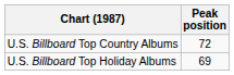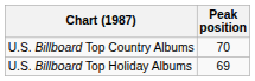 <table class="wikitable">
 <tr>
 <th>Chart (1987)</th>
 <th>Peak<br>position</th>
 </tr>
 <tr>
 <td>U.S. <em>Billboard</em> Top Country Albums</td>
-<td align="center">72</td>
+<td align="center">70</td>
 </tr>
 <tr>
 <td>U.S. <em>Billboard</em> Top Holiday Albums</td>
 <td align="center">69</td>
 </tr>
 </table>
